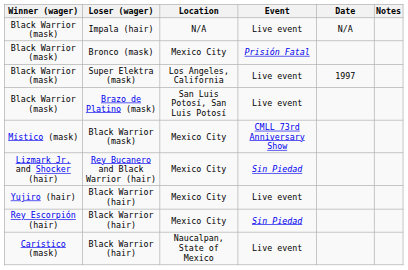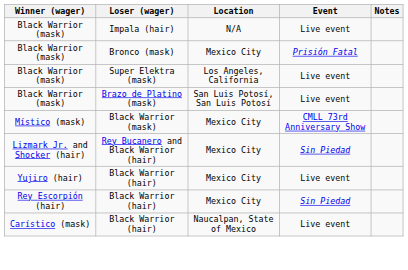 <table class="wikitable sortable" width=100%  style="text-align: center">
 <tr>
 <th width=20% scope="col">Winner (wager)</th>
 <th width=20% scope="col">Loser (wager)</th>
 <th width=20% scope="col">Location</th>
 <th width=20% scope="col">Event</th>
-<th width=15% scope="col">Date</th>
 <th class="unsortable" width=5% scope="col">Notes</th>
 </tr>
 <tr>
 <td>Black Warrior (mask)</td>
 <td>Impala (hair)</td>
 <td>N/A</td>
 <td>Live event</td>
-<td>N/A</td>
 <td></td>
 </tr>
 <tr>
 <td>Black Warrior (mask)</td>
 <td>Bronco (mask)</td>
 <td>Mexico City</td>
 <td><em><a href='#'>Prisión Fatal</a></em></td>
 <td></td>
-<td></td>
 </tr>
 <tr>
 <td>Black Warrior (mask)</td>
 <td>Super Elektra (mask)</td>
 <td>Los Angeles, California</td>
 <td>Live event</td>
-<td>1997</td>
 <td></td>
 </tr>
 <tr>
 <td>Black Warrior (mask)</td>
 <td><a href='#'>Brazo de Platino</a> (mask)</td>
 <td>San Luis Potosí, San Luis Potosí</td>
 <td>Live event</td>
 <td></td>
-<td></td>
 </tr>
 <tr>
 <td><a href='#'>Místico</a> (mask)</td>
 <td>Black Warrior (mask)</td>
 <td>Mexico City</td>
 <td><a href='#'>CMLL 73rd Anniversary Show</a></td>
-<td></td>
 <td></td>
 </tr>
 <tr>
 <td><a href='#'>Lizmark Jr.</a> and <a href='#'>Shocker</a> (hair)</td>
 <td><a href='#'>Rey Bucanero</a> and Black Warrior (hair)</td>
 <td>Mexico City</td>
 <td><em><a href='#'>Sin Piedad</a></em></td>
 <td></td>
-<td></td>
 </tr>
 <tr>
 <td><a href='#'>Yujiro</a> (hair)</td>
 <td>Black Warrior (hair)</td>
 <td>Mexico City</td>
 <td>Live event</td>
-<td></td>
 <td></td>
 </tr>
 <tr>
 <td><a href='#'>Rey Escorpión</a> (hair)</td>
 <td>Black Warrior (hair)</td>
 <td>Mexico City</td>
 <td><em><a href='#'>Sin Piedad</a></em></td>
 <td></td>
-<td></td>
 </tr>
 <tr>
 <td><a href='#'>Carístico</a> (mask)</td>
 <td>Black Warrior (hair)</td>
 <td>Naucalpan, State of Mexico</td>
 <td>Live event</td>
 <td></td>
-<td></td>
 </tr>
 </table>
